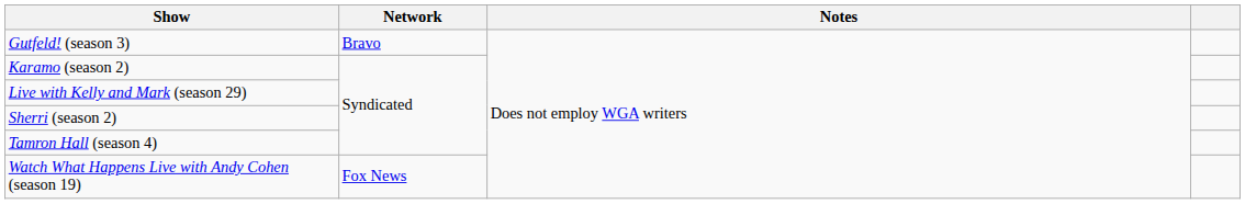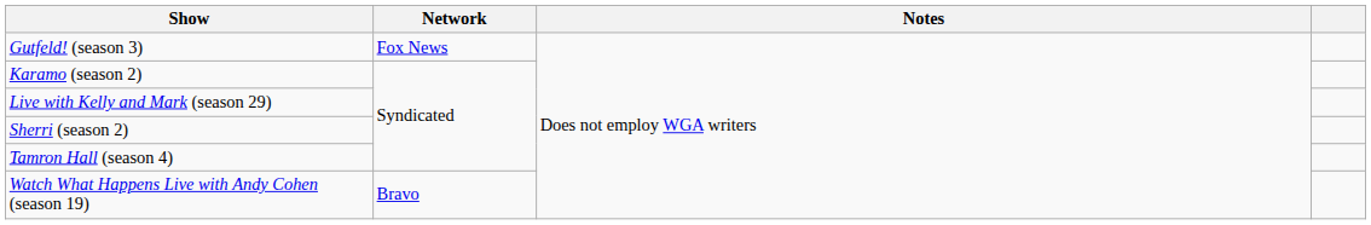 <table class="wikitable sortable defaultcenter col1left col3left" style="width:99%;">
 <tr>
 <th scope="col" style="width:27%;">Show</th>
 <th scope="col" style="width:12%;">Network</th>
 <th scope="col">Notes</th>
 <th scope="col" class="unsortable" style="width:4%;"></th>
 </tr>
 <tr>
 <td><em><a href='#'>Gutfeld!</a></em> (season 3)</td>
-<td><a href='#'>Bravo</a></td>
+<td data-sort-value="Drew Barrymore Show, The"><a href='#'>Fox News</a></td>
 <td rowspan="6">Does not employ <a href='#'>WGA</a> writers</td>
 <td></td>
 </tr>
 <tr>
 <td><em><a href='#'>Karamo</a></em> (season 2)</td>
 <td rowspan="4">Syndicated</td>
 <td></td>
 </tr>
 <tr>
 <td><em><a href='#'>Live with Kelly and Mark</a></em> (season 29)</td>
 <td></td>
 </tr>
 <tr>
 <td><em><a href='#'>Sherri</a></em> (season 2)</td>
 <td></td>
 </tr>
 <tr>
 <td><em><a href='#'>Tamron Hall</a></em> (season 4)</td>
 <td></td>
 </tr>
 <tr>
 <td><em><a href='#'>Watch What Happens Live with Andy Cohen</a></em> (season 19)</td>
-<td data-sort-value="Drew Barrymore Show, The"><a href='#'>Fox News</a></td>
+<td><a href='#'>Bravo</a></td>
 <td></td>
 </tr>
 </table>
